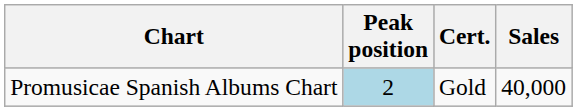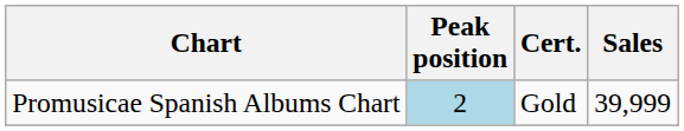 <table class="wikitable">
 <tr>
 <th>Chart</th>
 <th>Peak<br>position</th>
 <th>Cert.</th>
 <th>Sales</th>
 </tr>
 <tr>
 <td>Promusicae Spanish Albums Chart </td>
 <td align="center" style="background: lightblue;">2</td>
 <td>Gold</td>
-<td>40,000</td>
+<td>39,999</td>
 </tr>
 </table>
